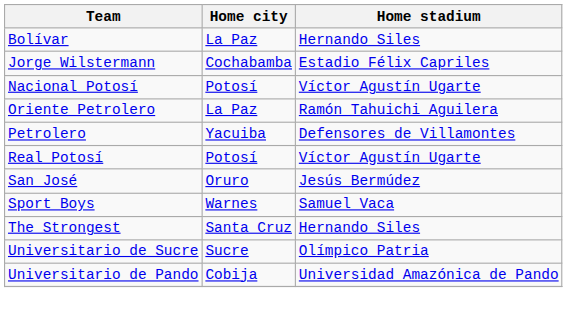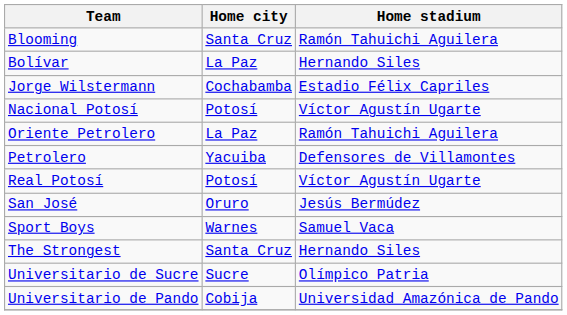 <table class="wikitable sortable">
 <tr>
 <th>Team</th>
 <th>Home city</th>
 <th>Home stadium</th>
+</tr>
+<tr>
+<td><a href='#'>Blooming</a></td>
+<td><a href='#'>Santa Cruz</a></td>
+<td><a href='#'>Ramón Tahuichi Aguilera</a></td>
 </tr>
 <tr>
 <td><a href='#'>Bolívar</a></td>
 <td><a href='#'>La Paz</a></td>
 <td><a href='#'>Hernando Siles</a></td>
 </tr>
 <tr>
 <td><a href='#'>Jorge Wilstermann</a></td>
 <td><a href='#'>Cochabamba</a></td>
 <td><a href='#'>Estadio Félix Capriles</a></td>
 </tr>
 <tr>
 <td><a href='#'>Nacional Potosí</a></td>
 <td><a href='#'>Potosí</a></td>
 <td><a href='#'>Víctor Agustín Ugarte</a></td>
 </tr>
 <tr>
 <td><a href='#'>Oriente Petrolero</a></td>
 <td><a href='#'>La Paz</a></td>
 <td><a href='#'>Ramón Tahuichi Aguilera</a></td>
 </tr>
 <tr>
 <td><a href='#'>Petrolero</a></td>
 <td><a href='#'>Yacuiba</a></td>
 <td><a href='#'>Defensores de Villamontes</a></td>
 </tr>
 <tr>
 <td><a href='#'>Real Potosí</a></td>
 <td><a href='#'>Potosí</a></td>
 <td><a href='#'>Víctor Agustín Ugarte</a></td>
 </tr>
 <tr>
 <td><a href='#'>San José</a></td>
 <td><a href='#'>Oruro</a></td>
 <td><a href='#'>Jesús Bermúdez</a></td>
 </tr>
 <tr>
 <td><a href='#'>Sport Boys</a></td>
 <td><a href='#'>Warnes</a></td>
 <td><a href='#'>Samuel Vaca</a></td>
 </tr>
 <tr>
 <td><a href='#'>The Strongest</a></td>
 <td><a href='#'>Santa Cruz</a></td>
 <td><a href='#'>Hernando Siles</a></td>
 </tr>
 <tr>
 <td><a href='#'>Universitario de Sucre</a></td>
 <td><a href='#'>Sucre</a></td>
 <td><a href='#'>Olímpico Patria</a></td>
 </tr>
 <tr>
 <td><a href='#'>Universitario de Pando</a></td>
 <td><a href='#'>Cobija</a></td>
 <td><a href='#'>Universidad Amazónica de Pando</a></td>
 </tr>
 <tr>
 </tr>
 </table>
